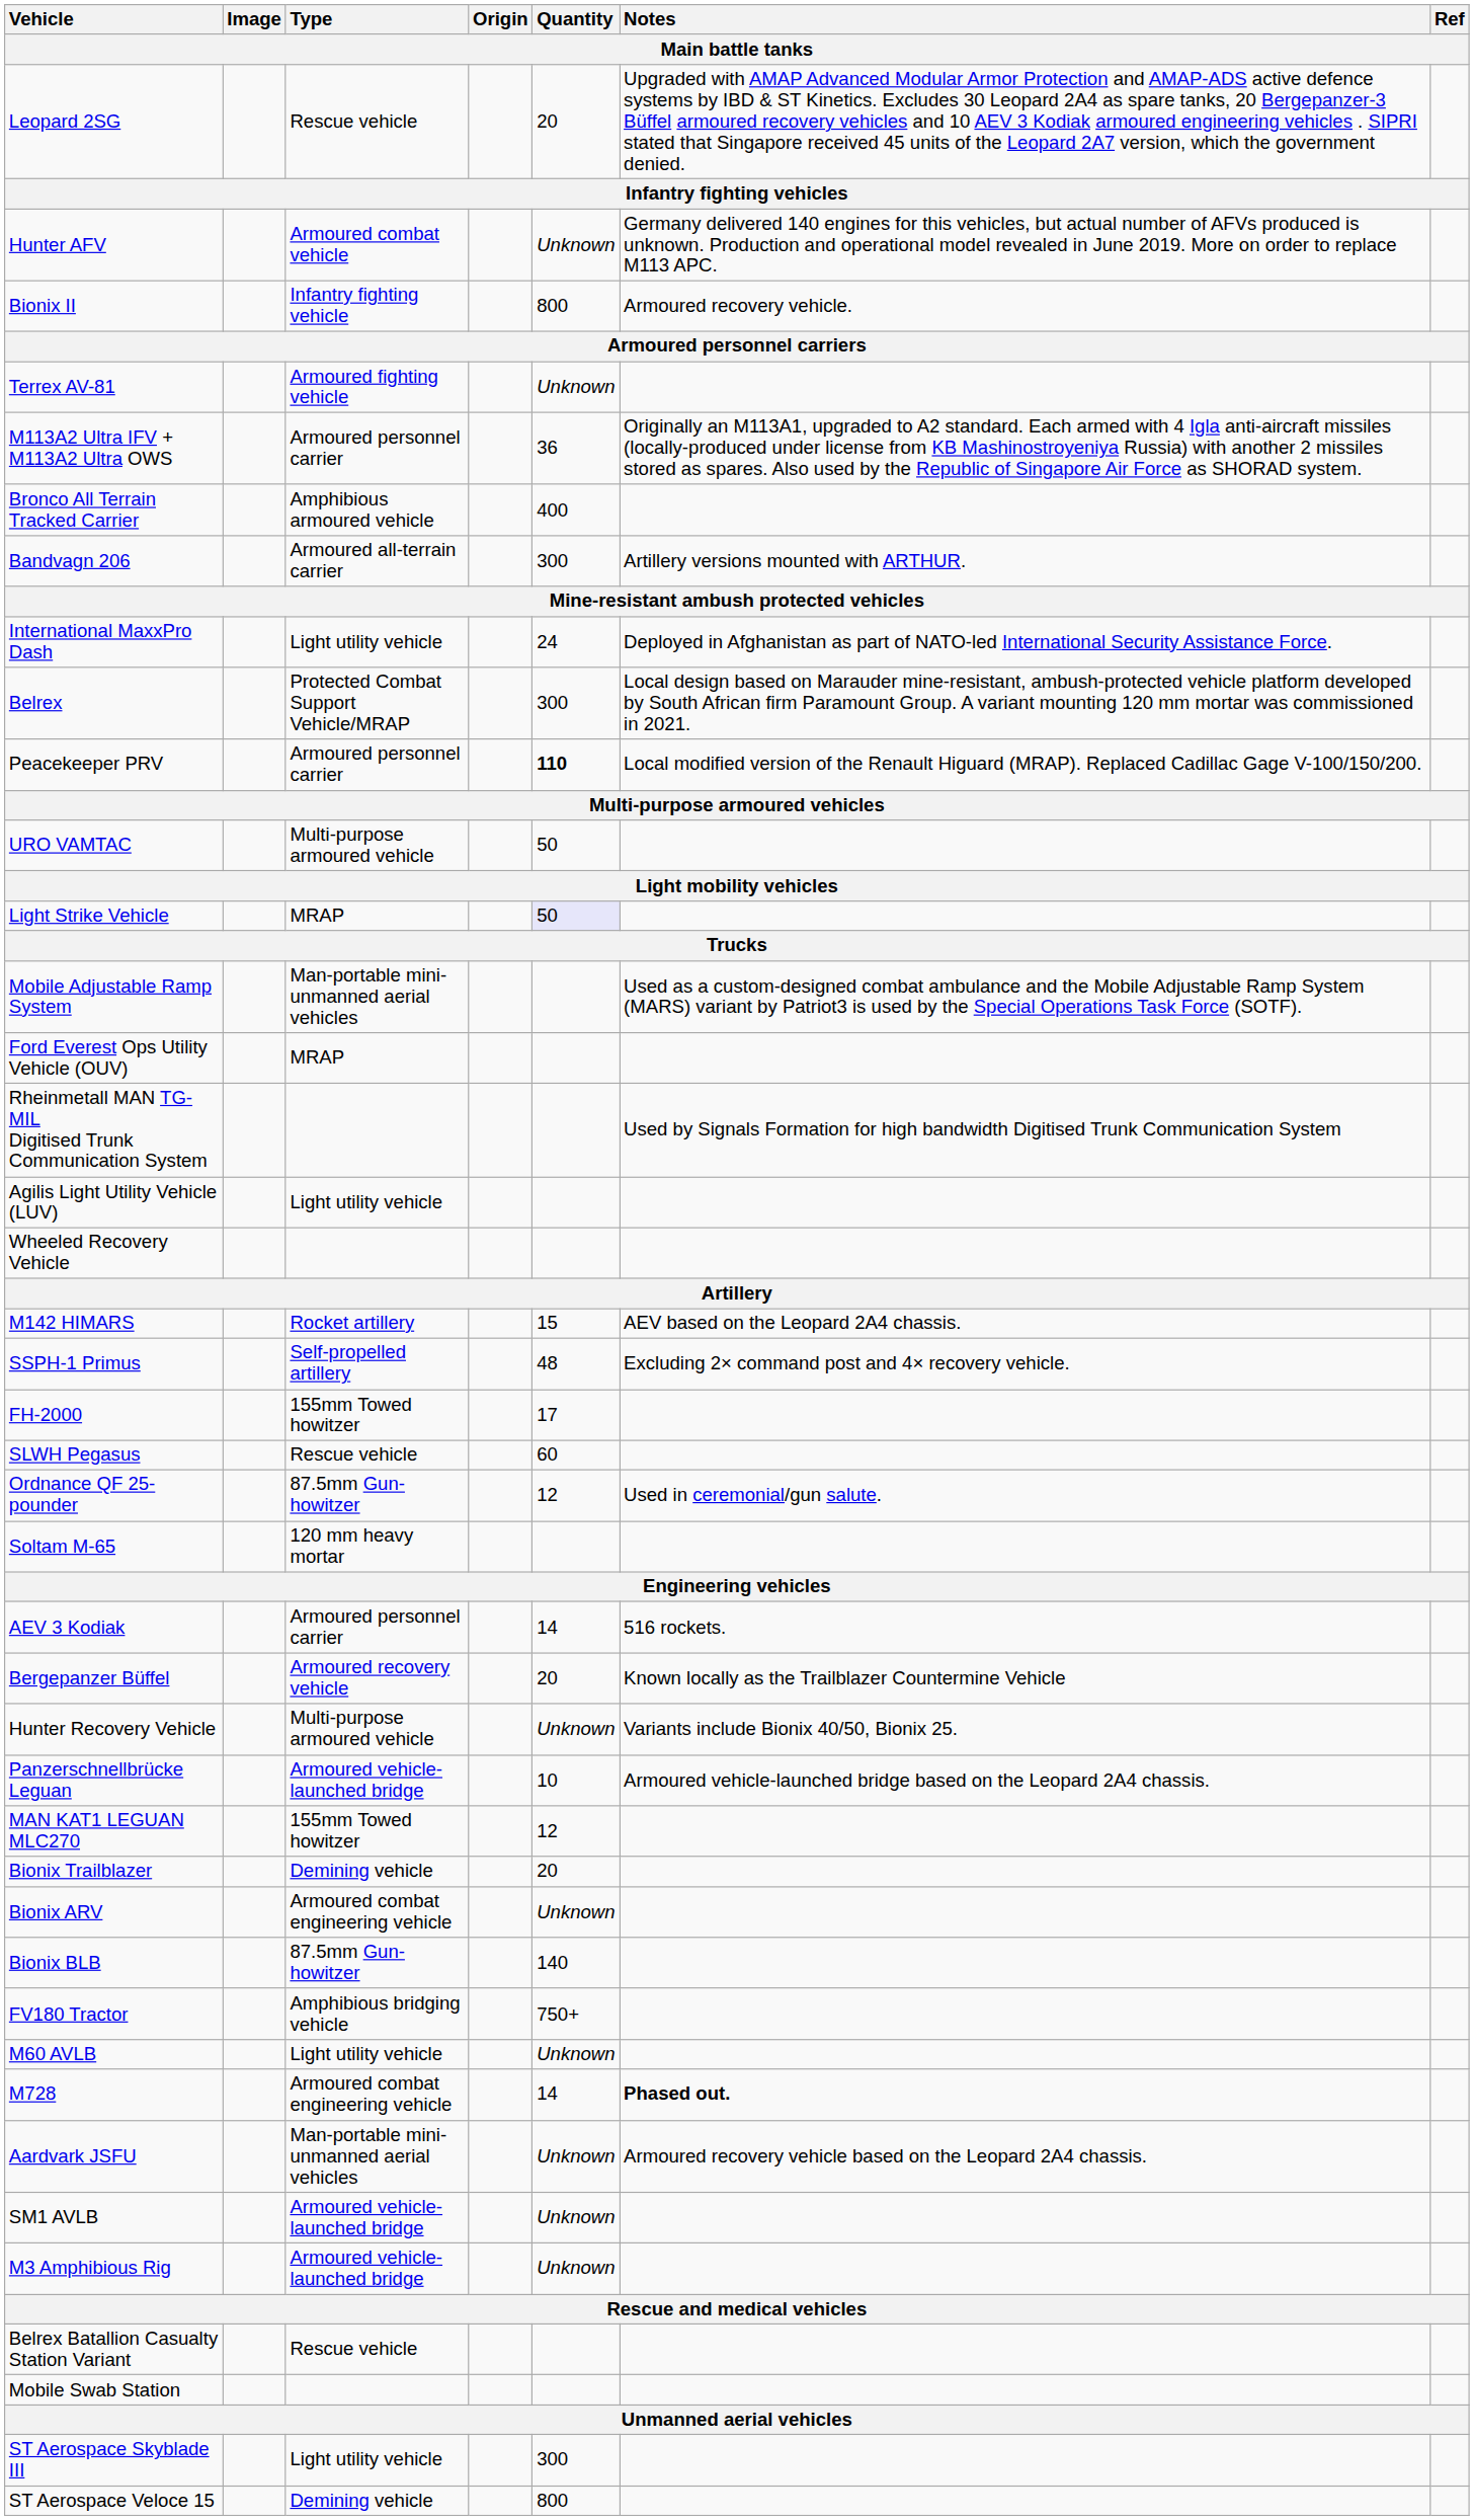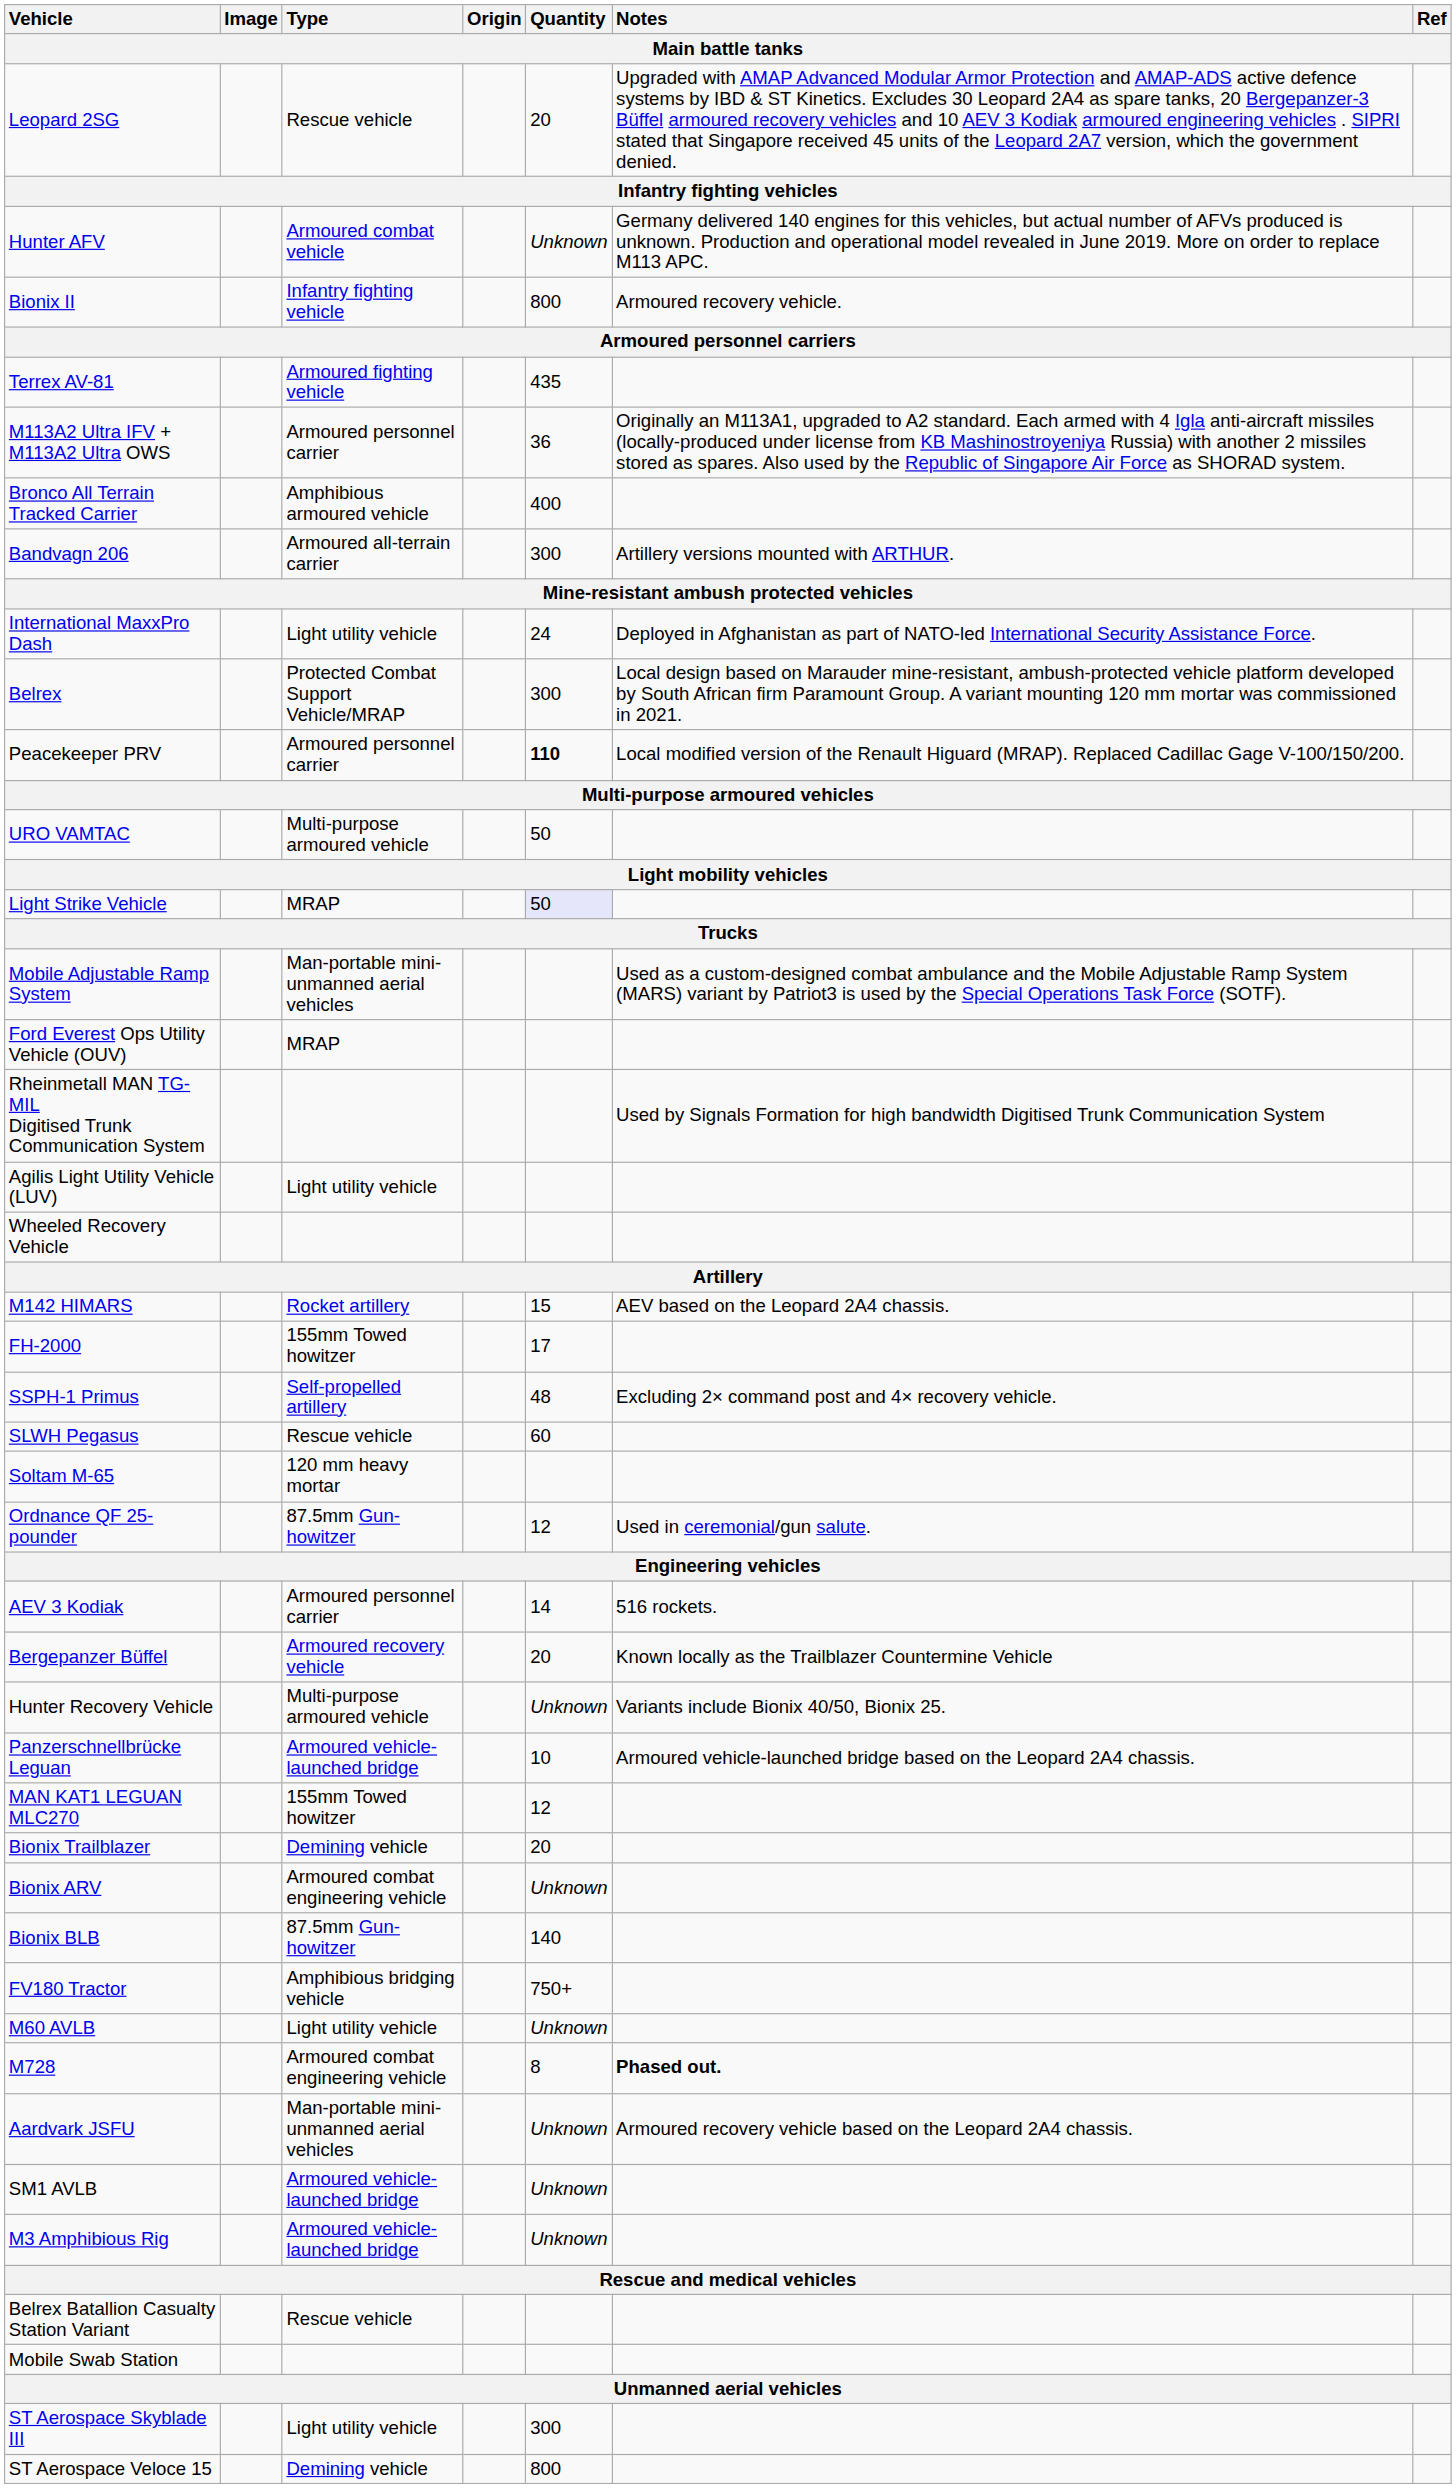 <table class="wikitable">
 <tr>
 <th style="text-align: left;">Vehicle</th>
 <th style="text-align: left;">Image</th>
 <th style="text-align: left;">Type</th>
 <th style="text-align: left;">Origin</th>
 <th style="text-align: left;">Quantity</th>
 <th style="text-align: left;">Notes</th>
 <th style="text-align: left;">Ref</th>
 </tr>
 <tr>
 <th colspan="7">Main battle tanks</th>
 </tr>
 <tr>
 <td><a href='#'>Leopard 2SG</a></td>
 <td></td>
 <td>Rescue vehicle</td>
 <td></td>
 <td>20</td>
 <td>Upgraded with <a href='#'>AMAP Advanced Modular Armor Protection</a>  and <a href='#'>AMAP-ADS</a> active defence systems by IBD & ST Kinetics. Excludes 30 Leopard 2A4 as spare tanks, 20 <a href='#'>Bergepanzer-3 Büffel</a> <a href='#'>armoured recovery vehicles</a> and 10 <a href='#'>AEV 3 Kodiak</a> <a href='#'>armoured engineering vehicles</a> . <a href='#'>SIPRI</a> stated that Singapore received 45 units of the <a href='#'>Leopard 2A7</a> version, which the government denied.</td>
 <td></td>
 </tr>
 <tr>
 <th colspan="7">Infantry fighting vehicles</th>
 </tr>
 <tr>
 <td><a href='#'>Hunter AFV</a></td>
 <td></td>
 <td><a href='#'>Armoured combat vehicle</a></td>
 <td></td>
 <td><em>Unknown</em></td>
 <td>Germany delivered 140 engines for this vehicles, but actual number of AFVs produced is  unknown. Production and operational model revealed in June 2019. More on order to replace M113 APC.</td>
 <td></td>
 </tr>
 <tr>
 <td><a href='#'>Bionix II</a></td>
 <td></td>
 <td><a href='#'>Infantry fighting vehicle</a></td>
 <td></td>
 <td>800</td>
 <td>Armoured recovery vehicle.</td>
 <td></td>
 </tr>
 <tr>
 <th colspan="7">Armoured personnel carriers</th>
 </tr>
 <tr>
 <td><a href='#'>Terrex AV-81</a></td>
 <td></td>
 <td><a href='#'>Armoured fighting vehicle</a></td>
 <td></td>
-<td><em>Unknown</em></td>
+<td>435</td>
 <td></td>
 <td></td>
 </tr>
 <tr>
 <td><a href='#'>M113A2 Ultra IFV</a> + <a href='#'>M113A2 Ultra</a> OWS</td>
 <td></td>
 <td>Armoured personnel carrier</td>
 <td><br></td>
 <td>36</td>
 <td>Originally an M113A1, upgraded to A2 standard. Each armed with 4 <a href='#'>Igla</a> anti-aircraft missiles (locally-produced under license from <a href='#'>KB Mashinostroyeniya</a> Russia) with another 2 missiles stored as spares. Also used by the <a href='#'>Republic of Singapore Air Force</a> as SHORAD system.</td>
 <td></td>
 </tr>
 <tr>
 <td><a href='#'>Bronco All Terrain Tracked Carrier</a></td>
 <td></td>
 <td>Amphibious armoured vehicle</td>
 <td></td>
 <td>400</td>
 <td></td>
 <td></td>
 </tr>
 <tr>
 <td><a href='#'>Bandvagn 206</a></td>
 <td></td>
 <td>Armoured all-terrain carrier</td>
 <td></td>
 <td>300</td>
 <td>Artillery versions mounted with <a href='#'>ARTHUR</a>.</td>
 <td></td>
 </tr>
 <tr>
 <th colspan="7">Mine-resistant ambush protected vehicles</th>
 </tr>
 <tr>
 <td><a href='#'>International MaxxPro Dash</a></td>
 <td></td>
 <td>Light utility vehicle</td>
 <td></td>
 <td>24</td>
 <td>Deployed in Afghanistan as part of NATO-led <a href='#'>International Security Assistance Force</a>.</td>
 <td></td>
 </tr>
 <tr>
 <td><a href='#'>Belrex</a></td>
 <td></td>
 <td>Protected Combat Support Vehicle/MRAP</td>
 <td></td>
 <td>300</td>
 <td>Local design based on Marauder mine-resistant, ambush-protected vehicle platform developed by South African firm Paramount Group. A variant mounting 120 mm mortar was commissioned in 2021.</td>
 <td></td>
 </tr>
 <tr>
 <td>Peacekeeper PRV</td>
 <td></td>
 <td>Armoured personnel carrier</td>
 <td><br></td>
 <td><strong>110</strong></td>
 <td>Local modified version of the Renault Higuard (MRAP). Replaced Cadillac Gage V-100/150/200.</td>
 <td></td>
 </tr>
 <tr>
 <th colspan="7">Multi-purpose armoured vehicles</th>
 </tr>
 <tr>
 <td><a href='#'>URO VAMTAC</a></td>
 <td></td>
 <td>Multi-purpose armoured vehicle</td>
 <td></td>
 <td>50</td>
 <td></td>
 <td></td>
 </tr>
 <tr>
 <th colspan="7">Light mobility vehicles</th>
 </tr>
 <tr>
 <td><a href='#'>Light Strike Vehicle</a></td>
 <td></td>
 <td>MRAP</td>
 <td></td>
 <td style="background: lavender;">50</td>
 <td></td>
 <td></td>
 </tr>
 <tr>
 <th colspan="7">Trucks</th>
 </tr>
 <tr>
 <td><a href='#'>Mobile Adjustable Ramp System</a></td>
 <td></td>
 <td>Man-portable mini-unmanned aerial vehicles</td>
 <td></td>
 <td></td>
 <td>Used as a custom-designed combat ambulance and the Mobile Adjustable Ramp System (MARS) variant by Patriot3 is used by the <a href='#'>Special Operations Task Force</a> (SOTF).</td>
 <td></td>
 </tr>
 <tr>
 <td><a href='#'>Ford Everest</a> Ops Utility Vehicle (OUV)</td>
 <td></td>
 <td>MRAP</td>
 <td></td>
 <td></td>
 <td></td>
 <td></td>
 </tr>
 <tr>
 <td>Rheinmetall MAN <a href='#'>TG-MIL</a><br>Digitised Trunk Communication System</td>
 <td></td>
 <td></td>
 <td></td>
 <td></td>
 <td>Used by Signals Formation for high bandwidth Digitised Trunk Communication System</td>
 <td></td>
 </tr>
 <tr>
 <td>Agilis Light Utility Vehicle (LUV)</td>
 <td></td>
 <td>Light utility vehicle</td>
 <td></td>
 <td></td>
 <td></td>
 <td></td>
 </tr>
 <tr>
 <td>Wheeled Recovery Vehicle</td>
 <td></td>
 <td></td>
 <td></td>
 <td></td>
 <td></td>
 <td></td>
 </tr>
 <tr>
 <th colspan="7">Artillery</th>
 </tr>
 <tr>
 <td><a href='#'>M142 HIMARS</a></td>
 <td></td>
 <td><a href='#'>Rocket artillery</a></td>
 <td></td>
 <td>15</td>
 <td>AEV based on the Leopard 2A4 chassis.</td>
 <td></td>
 </tr>
 <tr>
+<td><a href='#'>FH-2000</a></td>
+<td></td>
+<td>155mm Towed howitzer</td>
+<td></td>
+<td>17</td>
+<td></td>
+<td></td>
+</tr>
+<tr>
 <td><a href='#'>SSPH-1 Primus</a></td>
 <td></td>
 <td><a href='#'>Self-propelled artillery</a></td>
 <td></td>
 <td>48</td>
 <td>Excluding 2× command post and 4× recovery vehicle.</td>
-<td></td>
-</tr>
-<tr>
-<td><a href='#'>FH-2000</a></td>
-<td></td>
-<td>155mm Towed howitzer</td>
-<td></td>
-<td>17</td>
-<td></td>
 <td></td>
 </tr>
 <tr>
 <td><a href='#'>SLWH Pegasus</a></td>
 <td></td>
 <td>Rescue vehicle</td>
 <td></td>
 <td>60</td>
 <td></td>
 <td></td>
 </tr>
 <tr>
+<td><a href='#'>Soltam M-65</a></td>
+<td></td>
+<td>120 mm heavy mortar</td>
+<td></td>
+<td></td>
+<td></td>
+<td></td>
+</tr>
+<tr>
 <td><a href='#'>Ordnance QF 25-pounder</a></td>
 <td></td>
 <td>87.5mm <a href='#'>Gun-howitzer</a></td>
 <td></td>
 <td>12</td>
 <td>Used in <a href='#'>ceremonial</a>/gun <a href='#'>salute</a>.</td>
-<td></td>
-</tr>
-<tr>
-<td><a href='#'>Soltam M-65</a></td>
-<td></td>
-<td>120 mm heavy mortar</td>
-<td></td>
-<td></td>
-<td></td>
 <td></td>
 </tr>
 <tr>
 <th colspan="7">Engineering vehicles</th>
 </tr>
 <tr>
 <td><a href='#'>AEV 3 Kodiak</a></td>
 <td></td>
 <td>Armoured personnel carrier</td>
 <td><br></td>
 <td>14</td>
 <td>516 rockets.</td>
 <td></td>
 </tr>
 <tr>
 <td><a href='#'>Bergepanzer Büffel</a></td>
 <td></td>
 <td><a href='#'>Armoured recovery vehicle</a></td>
 <td></td>
 <td>20</td>
 <td>Known locally as the Trailblazer Countermine Vehicle</td>
 <td></td>
 </tr>
 <tr>
 <td>Hunter Recovery Vehicle</td>
 <td></td>
 <td>Multi-purpose armoured vehicle</td>
 <td></td>
 <td><em>Unknown</em></td>
 <td>Variants include Bionix 40/50, Bionix 25.</td>
 <td></td>
 </tr>
 <tr>
 <td><a href='#'>Panzerschnellbrücke Leguan</a></td>
 <td></td>
 <td><a href='#'>Armoured vehicle-launched bridge</a></td>
 <td></td>
 <td>10</td>
 <td>Armoured vehicle-launched bridge based on the Leopard 2A4 chassis.</td>
 <td></td>
 </tr>
 <tr>
 <td><a href='#'>MAN KAT1 LEGUAN MLC270</a></td>
 <td></td>
 <td>155mm Towed howitzer</td>
 <td></td>
 <td>12</td>
 <td></td>
 <td></td>
 </tr>
 <tr>
 <td><a href='#'>Bionix Trailblazer</a></td>
 <td></td>
 <td><a href='#'>Demining</a> vehicle</td>
 <td></td>
 <td>20</td>
 <td></td>
 <td></td>
 </tr>
 <tr>
 <td><a href='#'>Bionix ARV</a></td>
 <td></td>
 <td>Armoured combat engineering vehicle</td>
 <td></td>
 <td><em>Unknown</em></td>
 <td></td>
 <td></td>
 </tr>
 <tr>
 <td><a href='#'>Bionix BLB</a></td>
 <td></td>
 <td>87.5mm <a href='#'>Gun-howitzer</a></td>
 <td></td>
 <td>140</td>
 <td></td>
 <td></td>
 </tr>
 <tr>
 <td><a href='#'>FV180 Tractor</a></td>
 <td></td>
 <td>Amphibious bridging vehicle</td>
 <td></td>
 <td>750+</td>
 <td></td>
 <td></td>
 </tr>
 <tr>
 <td><a href='#'>M60 AVLB</a></td>
 <td></td>
 <td>Light utility vehicle</td>
 <td></td>
 <td><em>Unknown</em></td>
 <td></td>
 <td></td>
 </tr>
 <tr>
 <td><a href='#'>M728</a></td>
 <td></td>
 <td>Armoured combat engineering vehicle</td>
 <td></td>
-<td>14</td>
+<td>8</td>
 <td><strong>Phased out.</strong></td>
 <td></td>
 </tr>
 <tr>
 <td><a href='#'>Aardvark JSFU</a></td>
 <td></td>
 <td>Man-portable mini-unmanned aerial vehicles</td>
 <td><br></td>
 <td><em>Unknown</em></td>
 <td>Armoured recovery vehicle based on the Leopard 2A4 chassis.</td>
 <td></td>
 </tr>
 <tr>
 <td>SM1 AVLB</td>
 <td></td>
 <td><a href='#'>Armoured vehicle-launched bridge</a></td>
 <td><br></td>
 <td><em>Unknown</em></td>
 <td></td>
 <td></td>
 </tr>
 <tr>
 <td><a href='#'>M3 Amphibious Rig</a></td>
 <td></td>
 <td><a href='#'>Armoured vehicle-launched bridge</a></td>
 <td></td>
 <td><em>Unknown</em></td>
 <td></td>
 <td></td>
 </tr>
 <tr>
 <th colspan="7">Rescue and medical vehicles</th>
 </tr>
 <tr>
 <td>Belrex Batallion Casualty Station Variant</td>
 <td></td>
 <td>Rescue vehicle</td>
 <td></td>
 <td></td>
 <td></td>
 <td></td>
 </tr>
 <tr>
 <td>Mobile Swab Station</td>
 <td></td>
 <td></td>
 <td></td>
 <td></td>
 <td></td>
 <td></td>
 </tr>
 <tr>
 <th colspan="7">Unmanned aerial vehicles</th>
 </tr>
 <tr>
 <td><a href='#'>ST Aerospace Skyblade III</a></td>
 <td></td>
 <td>Light utility vehicle</td>
 <td></td>
 <td>300</td>
 <td></td>
 <td></td>
 </tr>
 <tr>
 <td>ST Aerospace Veloce 15</td>
 <td></td>
 <td><a href='#'>Demining</a> vehicle</td>
 <td></td>
 <td>800</td>
 <td></td>
 <td></td>
 </tr>
 </table>
